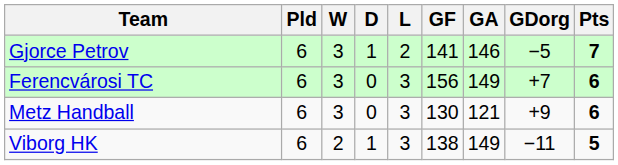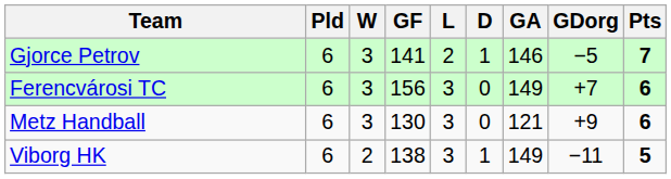 <table class="wikitable" style="text-align:center">
 <tr>
 <th width=220>Team</th>
 <th width=20>Pld</th>
 <th width=20>W</th>
+<th width=20>GF</th>
+<th width=20>L</th>
 <th width=20>D</th>
-<th width=20>L</th>
-<th width=20>GF</th>
 <th width=20>GA</th>
 <th width=20>GDorg</th>
 <th width=20>Pts</th>
 </tr>
 <tr bgcolor="#ccffcc">
 <td align="left"> <a href='#'>Gjorce Petrov</a></td>
 <td>6</td>
 <td>3</td>
+<td>141</td>
+<td>2</td>
 <td>1</td>
-<td>2</td>
-<td>141</td>
 <td>146</td>
 <td>−5</td>
 <td><strong>7</strong></td>
 </tr>
 <tr bgcolor="#ccffcc">
 <td align="left"> <a href='#'>Ferencvárosi TC</a></td>
 <td>6</td>
 <td>3</td>
+<td>156</td>
+<td>3</td>
 <td>0</td>
-<td>3</td>
-<td>156</td>
 <td>149</td>
 <td>+7</td>
 <td><strong>6</strong></td>
 </tr>
 <tr>
 <td align="left"> <a href='#'>Metz Handball</a></td>
 <td>6</td>
 <td>3</td>
+<td>130</td>
+<td>3</td>
 <td>0</td>
-<td>3</td>
-<td>130</td>
 <td>121</td>
 <td>+9</td>
 <td><strong>6</strong></td>
 </tr>
 <tr>
 <td align="left"> <a href='#'>Viborg HK</a></td>
 <td>6</td>
 <td>2</td>
+<td>138</td>
+<td>3</td>
 <td>1</td>
-<td>3</td>
-<td>138</td>
 <td>149</td>
 <td>−11</td>
 <td><strong>5</strong></td>
 </tr>
 </table>
